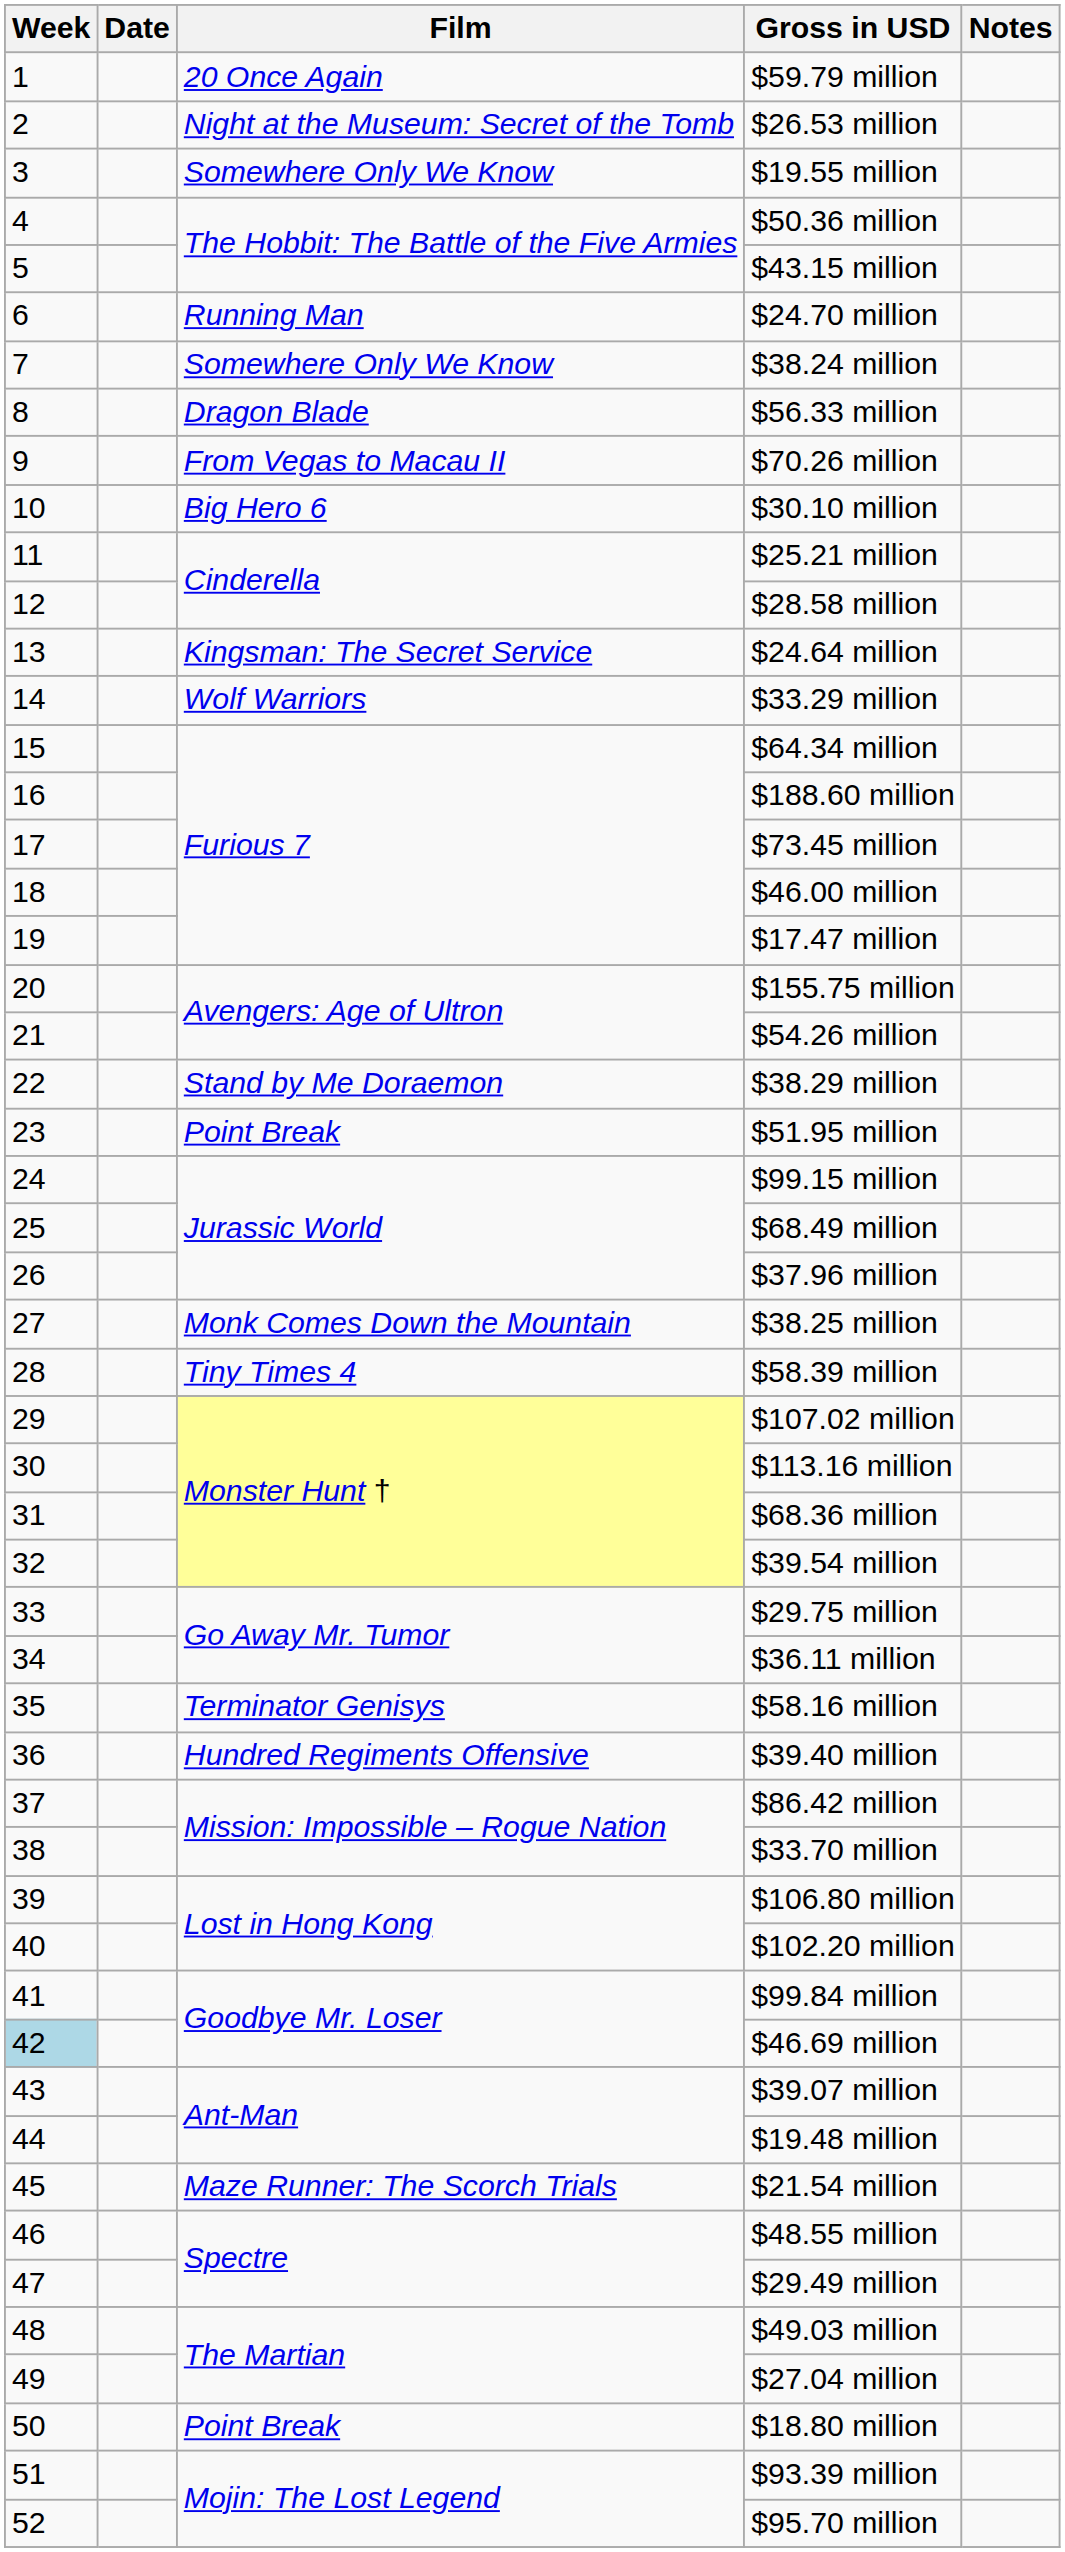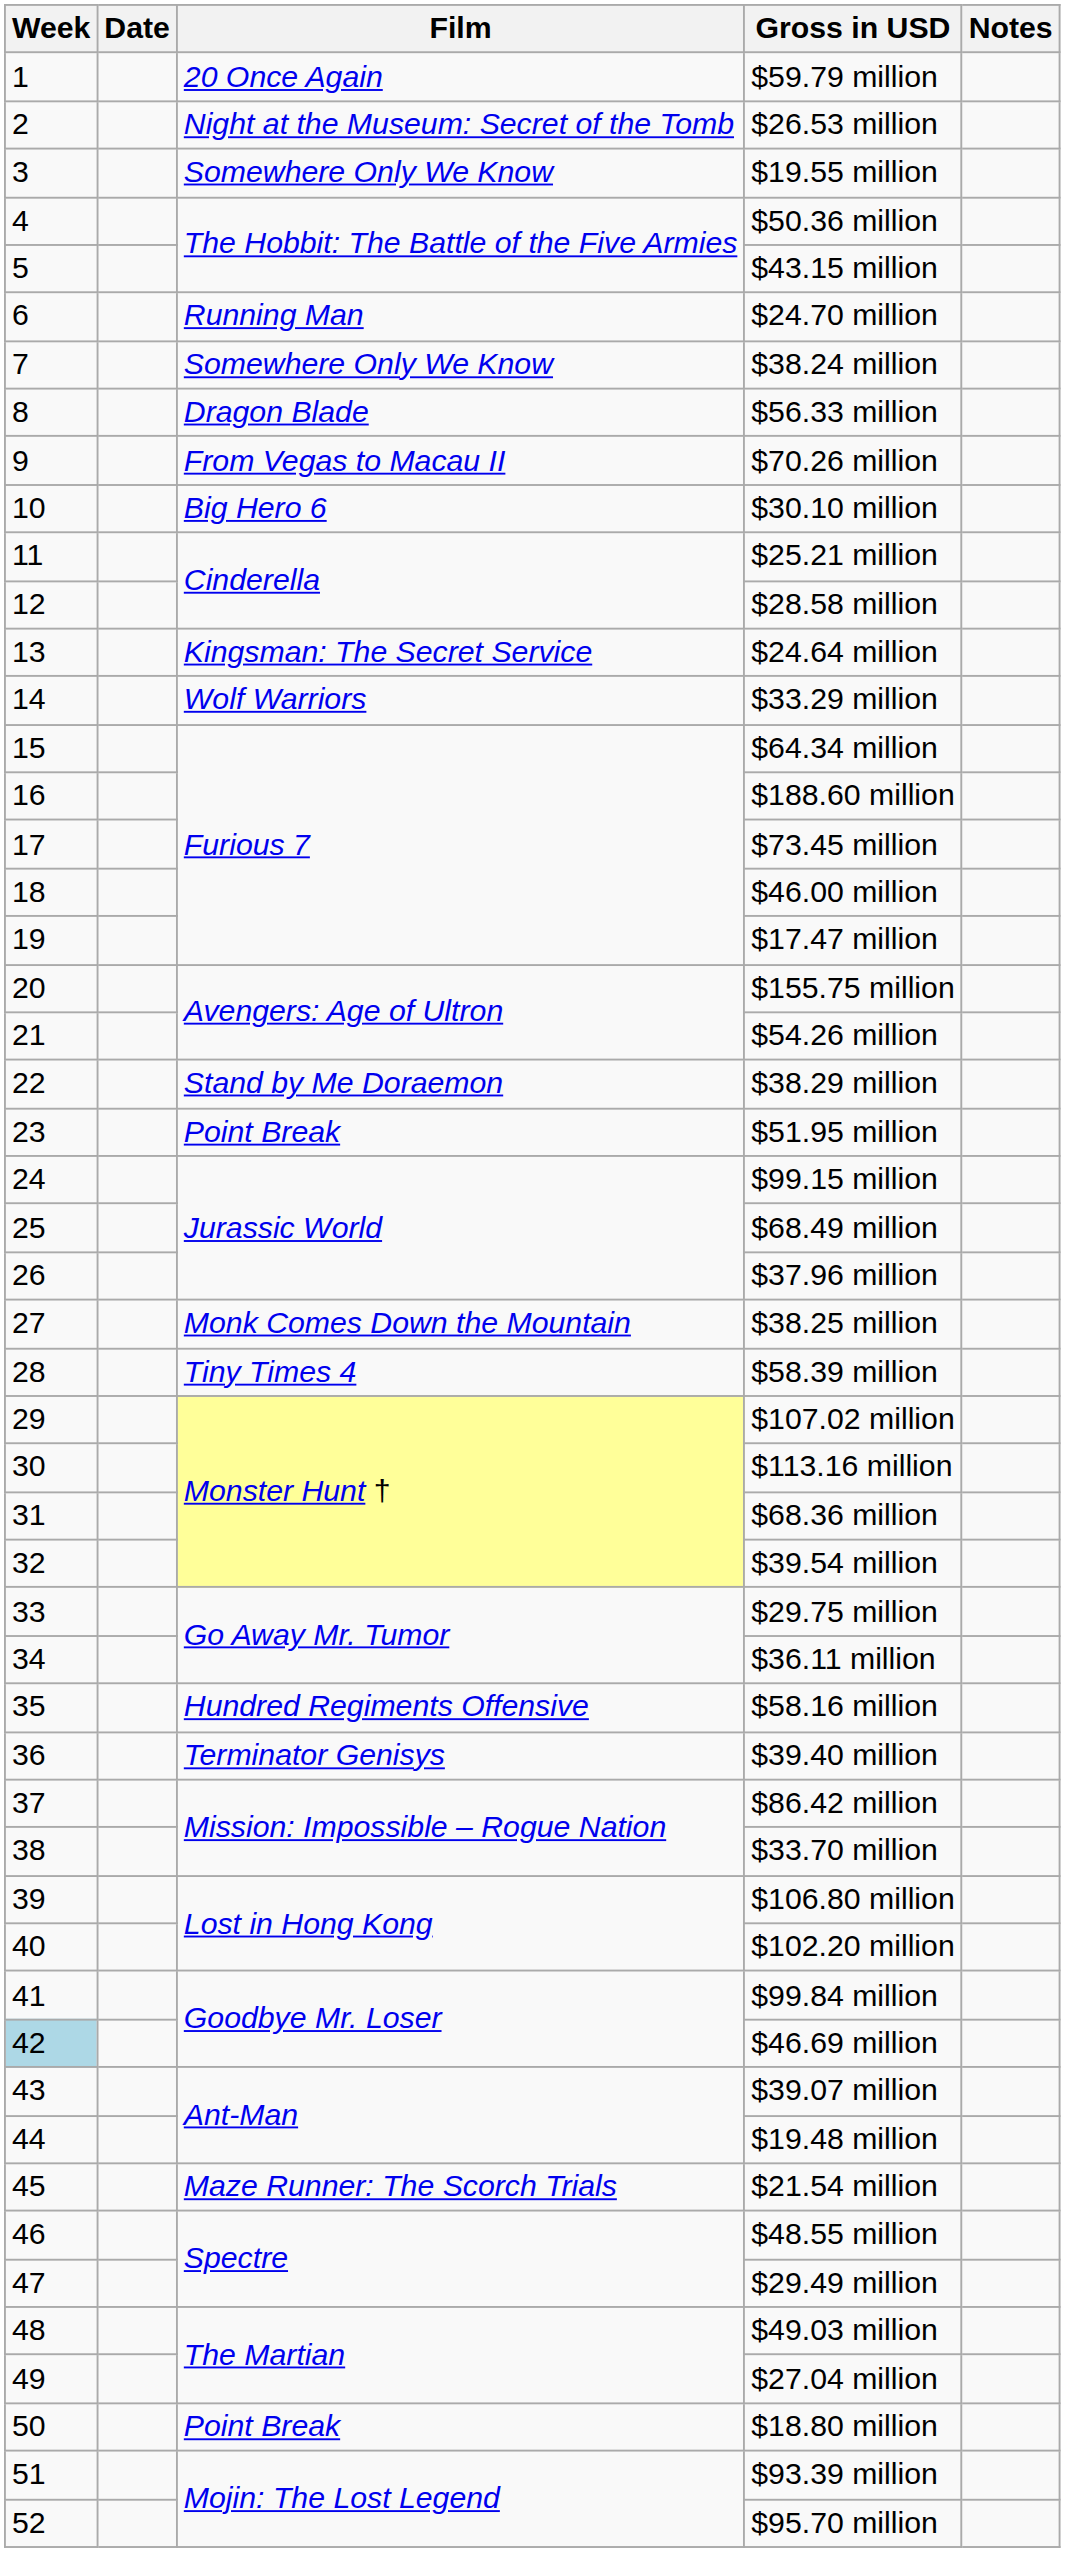 <table class="wikitable sortable">
 <tr>
 <th>Week</th>
 <th>Date</th>
 <th>Film</th>
 <th>Gross in USD</th>
 <th>Notes</th>
 </tr>
 <tr>
 <td>1</td>
 <td></td>
 <td><em><a href='#'>20 Once Again</a></em></td>
 <td>$59.79 million</td>
 <td></td>
 </tr>
 <tr>
 <td>2</td>
 <td></td>
 <td><em><a href='#'>Night at the Museum: Secret of the Tomb</a></em></td>
 <td>$26.53 million</td>
 <td></td>
 </tr>
 <tr>
 <td>3</td>
 <td></td>
 <td><em><a href='#'>Somewhere Only We Know</a></em></td>
 <td>$19.55 million</td>
 <td></td>
 </tr>
 <tr>
 <td>4</td>
 <td></td>
 <td rowspan="2"><em><a href='#'>The Hobbit: The Battle of the Five Armies</a></em></td>
 <td>$50.36 million</td>
 <td></td>
 </tr>
 <tr>
 <td>5</td>
 <td></td>
 <td>$43.15 million</td>
 <td></td>
 </tr>
 <tr>
 <td>6</td>
 <td></td>
 <td><em><a href='#'>Running Man</a></em></td>
 <td>$24.70 million</td>
 <td></td>
 </tr>
 <tr>
 <td>7</td>
 <td></td>
 <td><em><a href='#'>Somewhere Only We Know</a></em></td>
 <td>$38.24 million</td>
 <td></td>
 </tr>
 <tr>
 <td>8</td>
 <td></td>
 <td><em><a href='#'>Dragon Blade</a></em></td>
 <td>$56.33 million</td>
 <td></td>
 </tr>
 <tr>
 <td>9</td>
 <td></td>
 <td><em><a href='#'>From Vegas to Macau II</a></em></td>
 <td>$70.26 million</td>
 <td></td>
 </tr>
 <tr>
 <td>10</td>
 <td></td>
 <td><em><a href='#'>Big Hero 6</a></em></td>
 <td>$30.10 million</td>
 <td></td>
 </tr>
 <tr>
 <td>11</td>
 <td></td>
 <td rowspan="2"><em><a href='#'>Cinderella</a></em></td>
 <td>$25.21 million</td>
 <td></td>
 </tr>
 <tr>
 <td>12</td>
 <td></td>
 <td>$28.58 million</td>
 <td></td>
 </tr>
 <tr>
 <td>13</td>
 <td></td>
 <td><em><a href='#'>Kingsman: The Secret Service</a></em></td>
 <td>$24.64 million</td>
 <td></td>
 </tr>
 <tr>
 <td>14</td>
 <td></td>
 <td><em><a href='#'>Wolf Warriors</a></em></td>
 <td>$33.29 million</td>
 <td></td>
 </tr>
 <tr>
 <td>15</td>
 <td></td>
 <td rowspan="5"><em><a href='#'>Furious 7</a></em></td>
 <td>$64.34 million</td>
 <td></td>
 </tr>
 <tr>
 <td>16</td>
 <td></td>
 <td>$188.60 million</td>
 <td></td>
 </tr>
 <tr>
 <td>17</td>
 <td></td>
 <td>$73.45 million</td>
 <td></td>
 </tr>
 <tr>
 <td>18</td>
 <td></td>
 <td>$46.00 million</td>
 <td></td>
 </tr>
 <tr>
 <td>19</td>
 <td></td>
 <td>$17.47 million</td>
 <td></td>
 </tr>
 <tr>
 <td>20</td>
 <td></td>
 <td rowspan="2"><em><a href='#'>Avengers: Age of Ultron</a></em></td>
 <td>$155.75 million</td>
 <td></td>
 </tr>
 <tr>
 <td>21</td>
 <td></td>
 <td>$54.26 million</td>
 <td></td>
 </tr>
 <tr>
 <td>22</td>
 <td></td>
 <td><em><a href='#'>Stand by Me Doraemon</a></em></td>
 <td>$38.29 million</td>
 <td></td>
 </tr>
 <tr>
 <td>23</td>
 <td></td>
 <td><em><a href='#'>Point Break</a></em></td>
 <td>$51.95 million</td>
 <td></td>
 </tr>
 <tr>
 <td>24</td>
 <td></td>
 <td rowspan="3"><em><a href='#'>Jurassic World</a></em></td>
 <td>$99.15 million</td>
 <td></td>
 </tr>
 <tr>
 <td>25</td>
 <td></td>
 <td>$68.49 million</td>
 <td></td>
 </tr>
 <tr>
 <td>26</td>
 <td></td>
 <td>$37.96 million</td>
 <td></td>
 </tr>
 <tr>
 <td>27</td>
 <td></td>
 <td><em><a href='#'>Monk Comes Down the Mountain</a></em></td>
 <td>$38.25 million</td>
 <td></td>
 </tr>
 <tr>
 <td>28</td>
 <td></td>
 <td><em><a href='#'>Tiny Times 4</a></em></td>
 <td>$58.39 million</td>
 <td></td>
 </tr>
 <tr>
 <td>29</td>
 <td></td>
 <td rowspan="4" style="background-color:#FFFF99"><em><a href='#'>Monster Hunt</a></em> †</td>
 <td>$107.02 million</td>
 <td></td>
 </tr>
 <tr>
 <td>30</td>
 <td></td>
 <td>$113.16 million</td>
 <td></td>
 </tr>
 <tr>
 <td>31</td>
 <td></td>
 <td>$68.36 million</td>
 <td></td>
 </tr>
 <tr>
 <td>32</td>
 <td></td>
 <td>$39.54 million</td>
 <td></td>
 </tr>
 <tr>
 <td>33</td>
 <td></td>
 <td rowspan="2"><em><a href='#'>Go Away Mr. Tumor</a></em></td>
 <td>$29.75 million</td>
 <td></td>
 </tr>
 <tr>
 <td>34</td>
 <td></td>
 <td>$36.11 million</td>
 <td></td>
 </tr>
 <tr>
 <td>35</td>
 <td></td>
-<td><em><a href='#'>Terminator Genisys</a></em></td>
+<td><em><a href='#'>Hundred Regiments Offensive</a></em></td>
 <td>$58.16 million</td>
 <td></td>
 </tr>
 <tr>
 <td>36</td>
 <td></td>
-<td><em><a href='#'>Hundred Regiments Offensive</a></em></td>
+<td><em><a href='#'>Terminator Genisys</a></em></td>
 <td>$39.40 million</td>
 <td></td>
 </tr>
 <tr>
 <td>37</td>
 <td></td>
 <td rowspan="2"><em><a href='#'>Mission: Impossible – Rogue Nation</a></em></td>
 <td>$86.42 million</td>
 <td></td>
 </tr>
 <tr>
 <td>38</td>
 <td></td>
 <td>$33.70 million</td>
 <td></td>
 </tr>
 <tr>
 <td>39</td>
 <td></td>
 <td rowspan="2"><em><a href='#'>Lost in Hong Kong</a></em></td>
 <td>$106.80 million</td>
 <td></td>
 </tr>
 <tr>
 <td>40</td>
 <td></td>
 <td>$102.20 million</td>
 <td></td>
 </tr>
 <tr>
 <td>41</td>
 <td></td>
 <td rowspan="2"><em><a href='#'>Goodbye Mr. Loser</a></em></td>
 <td>$99.84 million</td>
 <td></td>
 </tr>
 <tr>
 <td style="background: lightblue;">42</td>
 <td></td>
 <td>$46.69 million</td>
 <td></td>
 </tr>
 <tr>
 <td>43</td>
 <td></td>
 <td rowspan="2"><em><a href='#'>Ant-Man</a></em></td>
 <td>$39.07 million</td>
 <td></td>
 </tr>
 <tr>
 <td>44</td>
 <td></td>
 <td>$19.48 million</td>
 <td></td>
 </tr>
 <tr>
 <td>45</td>
 <td></td>
 <td><em><a href='#'>Maze Runner: The Scorch Trials</a></em></td>
 <td>$21.54 million</td>
 <td></td>
 </tr>
 <tr>
 <td>46</td>
 <td></td>
 <td rowspan="2"><em><a href='#'>Spectre</a></em></td>
 <td>$48.55 million</td>
 <td></td>
 </tr>
 <tr>
 <td>47</td>
 <td></td>
 <td>$29.49 million</td>
 <td></td>
 </tr>
 <tr>
 <td>48</td>
 <td></td>
 <td rowspan="2"><em><a href='#'>The Martian</a></em></td>
 <td>$49.03 million</td>
 <td></td>
 </tr>
 <tr>
 <td>49</td>
 <td></td>
 <td>$27.04 million</td>
 <td></td>
 </tr>
 <tr>
 <td>50</td>
 <td></td>
 <td><em><a href='#'>Point Break</a></em></td>
 <td>$18.80 million</td>
 <td></td>
 </tr>
 <tr>
 <td>51</td>
 <td></td>
 <td rowspan="2"><em><a href='#'>Mojin: The Lost Legend</a></em></td>
 <td>$93.39 million</td>
 <td></td>
 </tr>
 <tr>
 <td>52</td>
 <td></td>
 <td>$95.70 million</td>
 <td></td>
 </tr>
 </table>
